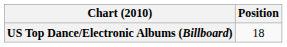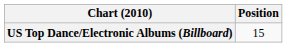 <table class="wikitable plainrowheaders" style="text-align:center">
 <tr>
 <th scope="col">Chart (2010)</th>
 <th scope="col">Position</th>
 </tr>
 <tr>
 <th scope="row">US Top Dance/Electronic Albums (<em>Billboard</em>)</th>
-<td>18</td>
+<td>15</td>
 </tr>
 </table>
